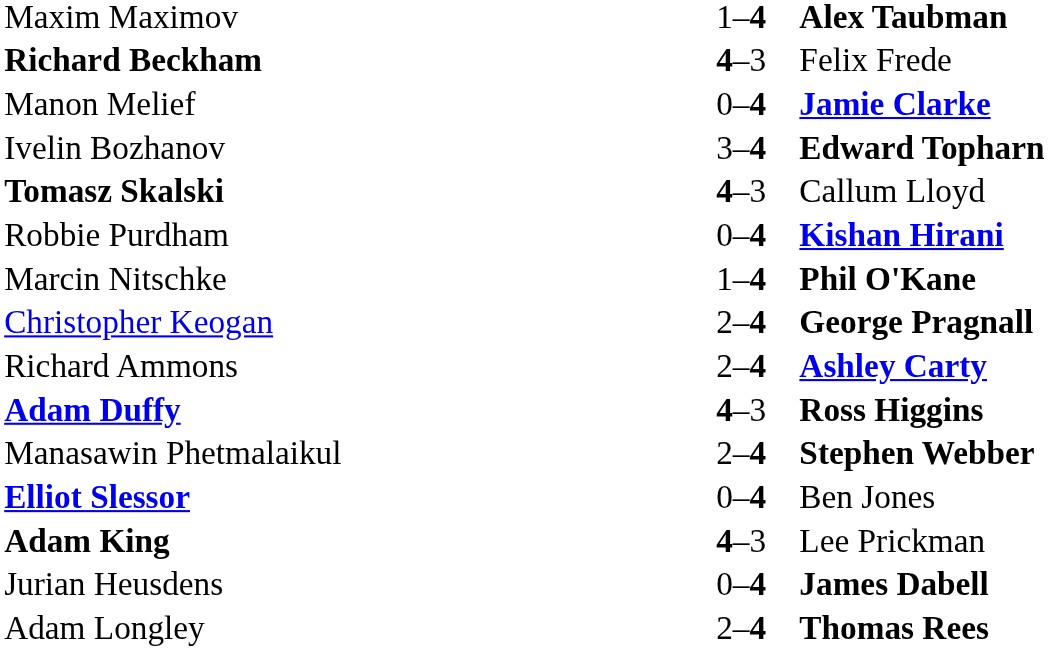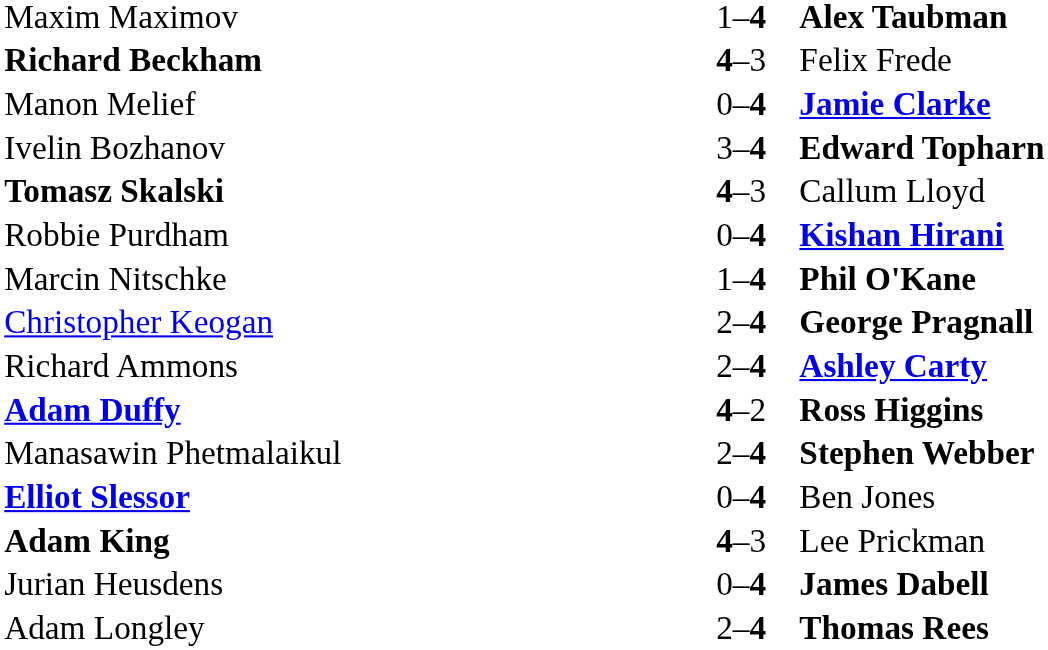 <table style="width:100%;" cellspacing="1">
 <tr>
 <th width45%></th>
 <th width10%></th>
 <th width45%></th>
 </tr>
 <tr>
 <td> Maxim Maximov</td>
 <td style="text-align:center;">1–<strong>4</strong></td>
 <td> <strong>Alex Taubman</strong></td>
 </tr>
 <tr>
 <td> <strong>Richard Beckham</strong></td>
 <td style="text-align:center;"><strong>4</strong>–3</td>
 <td> Felix Frede</td>
 </tr>
 <tr>
 <td> Manon Melief</td>
 <td style="text-align:center;">0–<strong>4</strong></td>
 <td> <strong><a href='#'>Jamie Clarke</a></strong></td>
 </tr>
 <tr>
 <td> Ivelin Bozhanov</td>
 <td style="text-align:center;">3–<strong>4</strong></td>
 <td> <strong>Edward Topharn</strong></td>
 </tr>
 <tr>
 <td> <strong>Tomasz Skalski</strong></td>
 <td style="text-align:center;"><strong>4</strong>–3</td>
 <td> Callum Lloyd</td>
 </tr>
 <tr>
 <td> Robbie Purdham</td>
 <td style="text-align:center;">0–<strong>4</strong></td>
 <td> <strong><a href='#'>Kishan Hirani</a></strong></td>
 </tr>
 <tr>
 <td> Marcin Nitschke</td>
 <td style="text-align:center;">1–<strong>4</strong></td>
 <td> <strong>Phil O'Kane</strong></td>
 </tr>
 <tr>
 <td> <a href='#'>Christopher Keogan</a></td>
 <td style="text-align:center;">2–<strong>4</strong></td>
 <td> <strong>George Pragnall</strong></td>
 </tr>
 <tr>
 <td> Richard Ammons</td>
 <td style="text-align:center;">2–<strong>4</strong></td>
 <td> <strong><a href='#'>Ashley Carty</a></strong></td>
 </tr>
 <tr>
 <td> <strong><a href='#'>Adam Duffy</a></strong></td>
-<td style="text-align:center;"><strong>4</strong>–3</td>
+<td style="text-align:center;"><strong>4</strong>–2</td>
 <td><strong> Ross Higgins</strong></td>
 </tr>
 <tr>
 <td> Manasawin Phetmalaikul</td>
 <td style="text-align:center;">2–<strong>4</strong></td>
 <td> <strong>Stephen Webber</strong></td>
 </tr>
 <tr>
 <td> <strong><a href='#'>Elliot Slessor</a></strong></td>
 <td style="text-align:center;">0–<strong>4</strong></td>
 <td> Ben Jones</td>
 </tr>
 <tr>
 <td> <strong>Adam King</strong></td>
 <td style="text-align:center;"><strong>4</strong>–3</td>
 <td> Lee Prickman</td>
 </tr>
 <tr>
 <td> Jurian Heusdens</td>
 <td style="text-align:center;">0–<strong>4</strong></td>
 <td> <strong>James Dabell</strong></td>
 </tr>
 <tr>
 <td> Adam Longley</td>
 <td style="text-align:center;">2–<strong>4</strong></td>
 <td> <strong>Thomas Rees</strong></td>
 </tr>
 </table>
